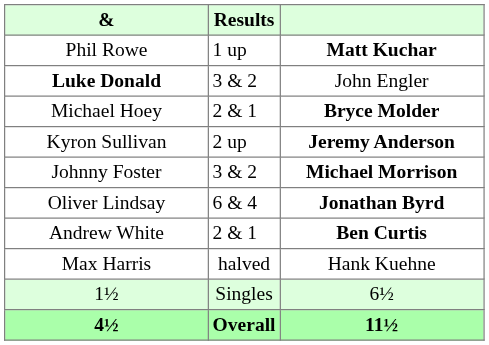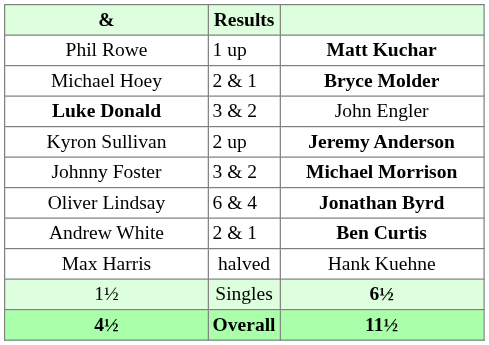 <table border="1" cellpadding="3" style="border-collapse:collapse; text-align:center;">
 <tr style="background:#ddffdd;">
 <th width=160> & </th>
 <th>Results</th>
 <th width=160></th>
 </tr>
 <tr>
 <td>Phil Rowe</td>
 <td align=left> 1 up</td>
 <td><strong>Matt Kuchar</strong></td>
 </tr>
 <tr>
+<td>Michael Hoey</td>
+<td align=left> 2 & 1</td>
+<td><strong>Bryce Molder</strong></td>
+</tr>
+<tr>
 <td><strong>Luke Donald</strong></td>
 <td align=left> 3 & 2</td>
 <td>John Engler</td>
-</tr>
-<tr>
-<td>Michael Hoey</td>
-<td align=left> 2 & 1</td>
-<td><strong>Bryce Molder</strong></td>
 </tr>
 <tr>
 <td>Kyron Sullivan</td>
 <td align=left> 2 up</td>
 <td><strong>Jeremy Anderson</strong></td>
 </tr>
 <tr>
 <td>Johnny Foster</td>
 <td align=left> 3 & 2</td>
 <td><strong>Michael Morrison</strong></td>
 </tr>
 <tr>
 <td>Oliver Lindsay</td>
 <td align=left> 6 & 4</td>
 <td><strong>Jonathan Byrd</strong></td>
 </tr>
 <tr>
 <td>Andrew White</td>
 <td align=left> 2 & 1</td>
 <td><strong>Ben Curtis</strong></td>
 </tr>
 <tr>
 <td>Max Harris</td>
 <td>halved</td>
 <td>Hank Kuehne</td>
 </tr>
 <tr style="background:#ddffdd;">
 <td>1½</td>
 <td>Singles</td>
-<td>6½</td>
+<td><strong>6½</strong></td>
 </tr>
 <tr style="background:#aaffaa;">
 <th>4½</th>
 <th>Overall</th>
 <th>11½</th>
 </tr>
 </table>
